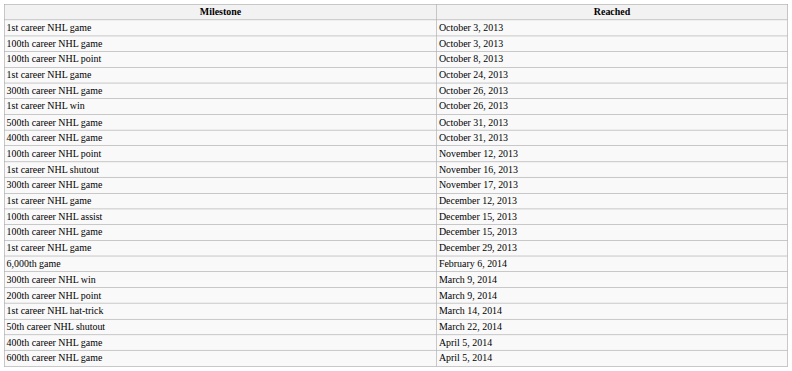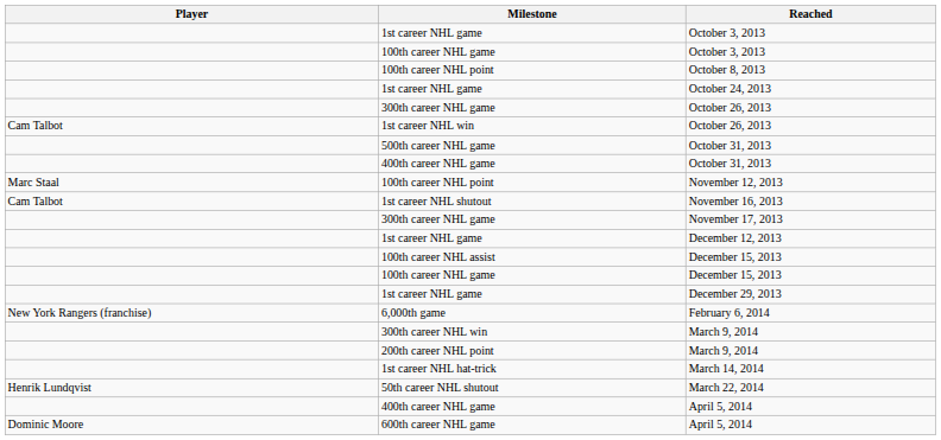 <table class="wikitable sortable" style="width:100%;">
 <tr align=center>
+<th>Player</th>
 <th>Milestone</th>
 <th>Reached</th>
 </tr>
 <tr>
+<td></td>
 <td>1st career NHL game</td>
 <td>October 3, 2013</td>
 </tr>
 <tr>
+<td></td>
 <td>100th career NHL game</td>
 <td>October 3, 2013</td>
 </tr>
 <tr>
+<td></td>
 <td>100th career NHL point</td>
 <td>October 8, 2013</td>
 </tr>
 <tr>
+<td></td>
 <td>1st career NHL game</td>
 <td>October 24, 2013</td>
 </tr>
 <tr>
+<td></td>
 <td>300th career NHL game</td>
 <td>October 26, 2013</td>
 </tr>
 <tr>
+<td>Cam Talbot</td>
 <td>1st career NHL win</td>
 <td>October 26, 2013</td>
 </tr>
 <tr>
+<td></td>
 <td>500th career NHL game</td>
 <td>October 31, 2013</td>
 </tr>
 <tr>
+<td></td>
 <td>400th career NHL game</td>
 <td>October 31, 2013</td>
 </tr>
 <tr>
+<td>Marc Staal</td>
 <td>100th career NHL point</td>
 <td>November 12, 2013</td>
 </tr>
 <tr>
+<td>Cam Talbot</td>
 <td>1st career NHL shutout</td>
 <td>November 16, 2013</td>
 </tr>
 <tr>
+<td></td>
 <td>300th career NHL game</td>
 <td>November 17, 2013</td>
 </tr>
 <tr>
+<td></td>
 <td>1st career NHL game</td>
 <td>December 12, 2013</td>
 </tr>
 <tr>
+<td></td>
 <td>100th career NHL assist</td>
 <td>December 15, 2013</td>
 </tr>
 <tr>
+<td></td>
 <td>100th career NHL game</td>
 <td>December 15, 2013</td>
 </tr>
 <tr>
+<td></td>
 <td>1st career NHL game</td>
 <td>December 29, 2013</td>
 </tr>
 <tr>
+<td>New York Rangers (franchise)</td>
 <td>6,000th game</td>
 <td>February 6, 2014</td>
 </tr>
 <tr>
+<td></td>
 <td>300th career NHL win</td>
 <td>March 9, 2014</td>
 </tr>
 <tr>
+<td></td>
 <td>200th career NHL point</td>
 <td>March 9, 2014</td>
 </tr>
 <tr>
+<td></td>
 <td>1st career NHL hat-trick</td>
 <td>March 14, 2014</td>
 </tr>
 <tr>
+<td>Henrik Lundqvist</td>
 <td>50th career NHL shutout</td>
 <td>March 22, 2014</td>
 </tr>
 <tr>
+<td></td>
 <td>400th career NHL game</td>
 <td>April 5, 2014</td>
 </tr>
 <tr>
+<td>Dominic Moore</td>
 <td>600th career NHL game</td>
 <td>April 5, 2014</td>
 </tr>
 </table>
